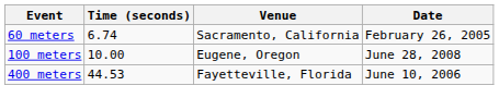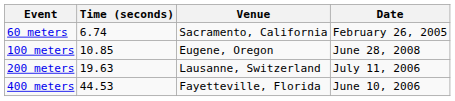 <table class="wikitable">
 <tr>
 <th>Event</th>
 <th>Time (seconds)</th>
 <th>Venue</th>
 <th>Date</th>
 </tr>
 <tr>
 <td><a href='#'>60 meters</a></td>
 <td>6.74</td>
 <td>Sacramento, California</td>
 <td>February 26, 2005</td>
 </tr>
 <tr>
 <td><a href='#'>100 meters</a></td>
-<td>10.00</td>
+<td>10.85</td>
 <td>Eugene, Oregon</td>
 <td>June 28, 2008</td>
+</tr>
+<tr>
+<td><a href='#'>200 meters</a></td>
+<td>19.63</td>
+<td>Lausanne, Switzerland</td>
+<td>July 11, 2006</td>
 </tr>
 <tr>
 <td><a href='#'>400 meters</a></td>
 <td>44.53</td>
 <td>Fayetteville, Florida</td>
 <td>June 10, 2006</td>
 </tr>
 </table>
